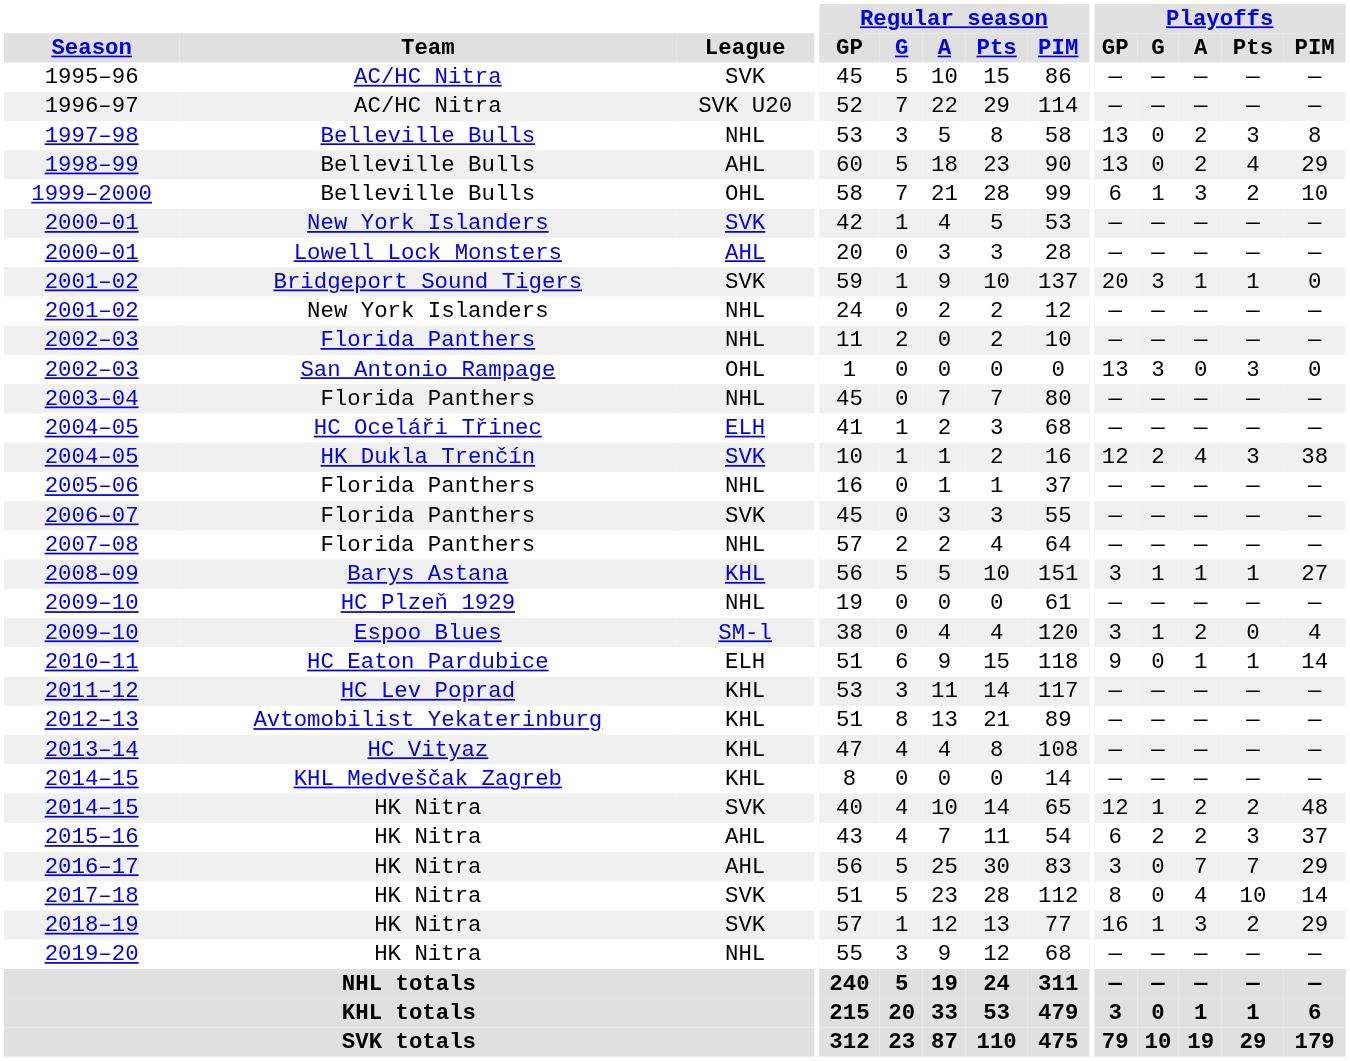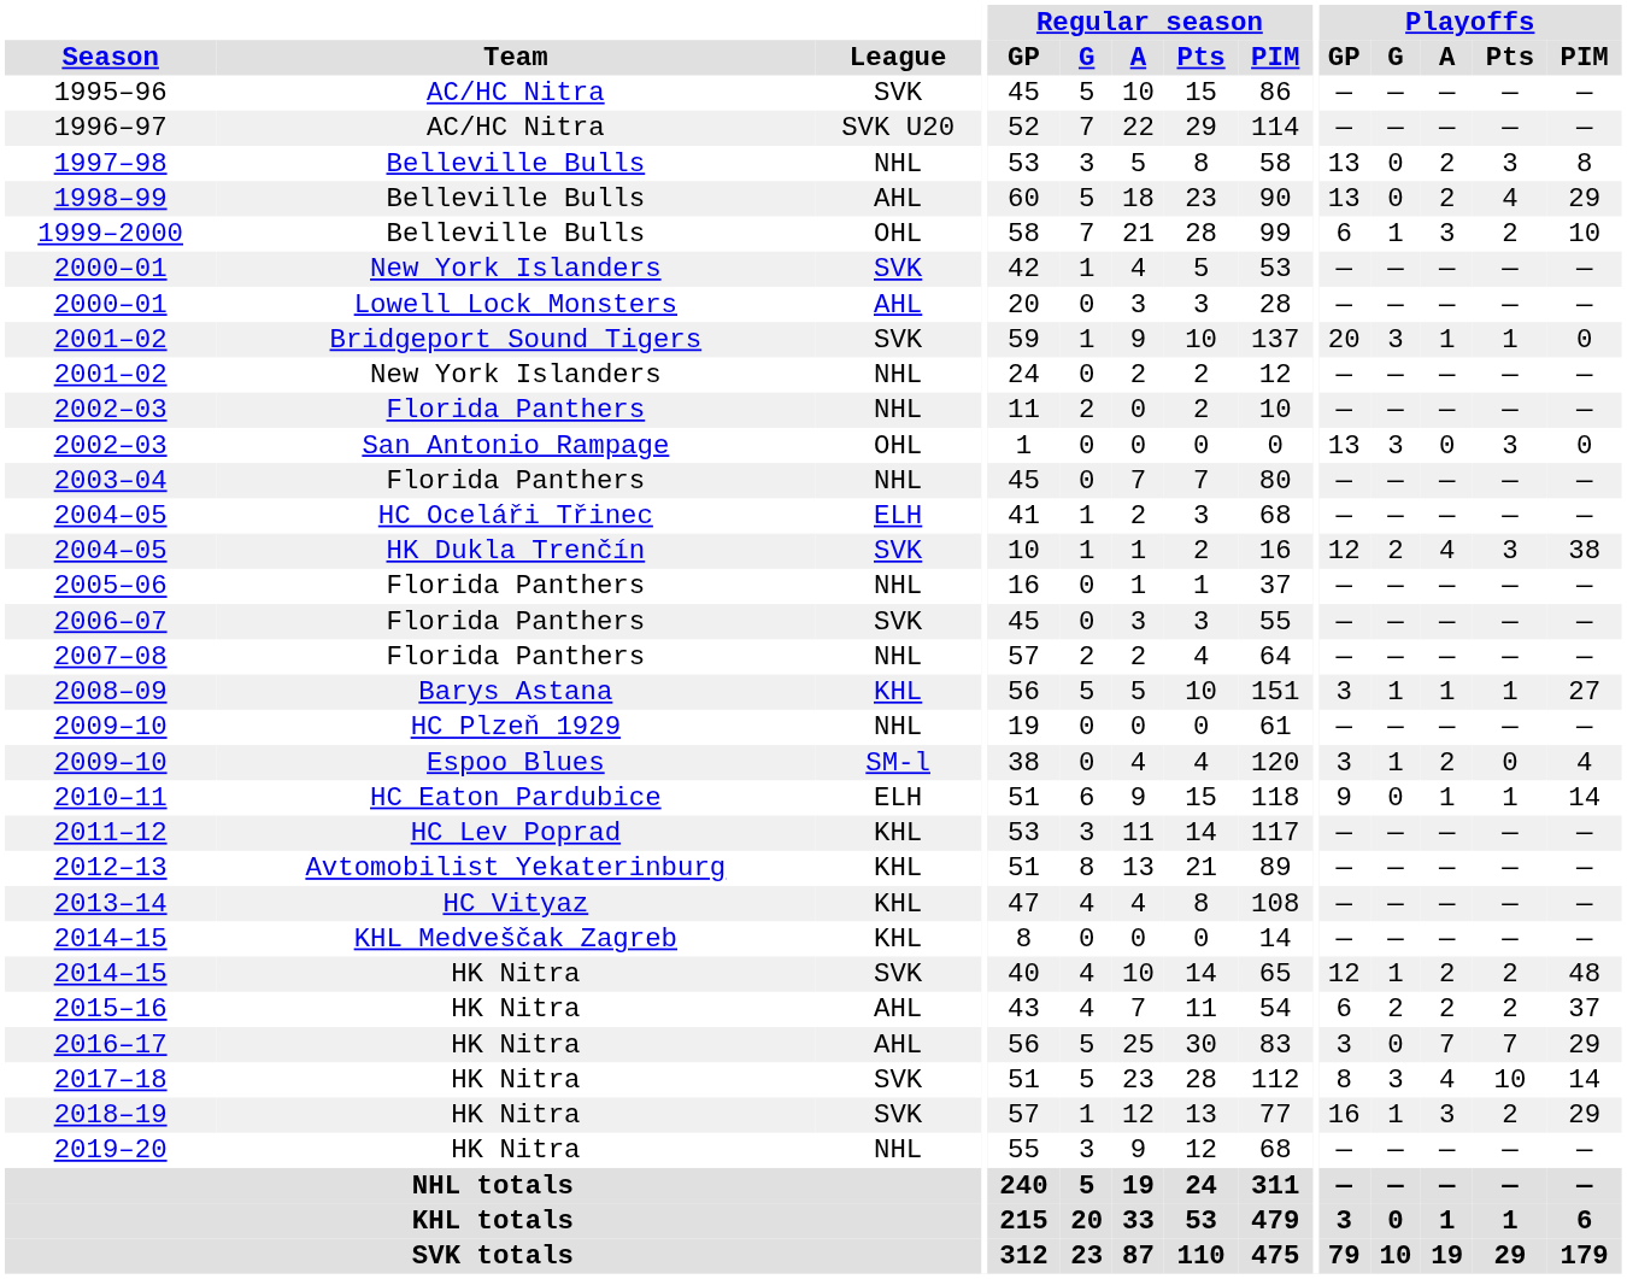 <table border="0" cellpadding="1" cellspacing="0" style="text-align:center; width:60em">
 <tr bgcolor="#e0e0e0">
 <th colspan="3" bgcolor="#ffffff"></th>
 <th rowspan="99" bgcolor="#ffffff"></th>
 <th colspan="5"><a href='#'>Regular season</a></th>
 <th rowspan="99" bgcolor="#ffffff"></th>
 <th colspan="5"><a href='#'>Playoffs</a></th>
 </tr>
 <tr bgcolor="#e0e0e0">
 <th><a href='#'>Season</a></th>
 <th>Team</th>
 <th>League</th>
 <th>GP</th>
 <th><a href='#'>G</a></th>
 <th><a href='#'>A</a></th>
 <th><a href='#'>Pts</a></th>
 <th><a href='#'>PIM</a></th>
 <th>GP</th>
 <th>G</th>
 <th>A</th>
 <th>Pts</th>
 <th>PIM</th>
 </tr>
 <tr>
 <td>1995–96</td>
 <td><a href='#'>AC/HC Nitra</a></td>
 <td>SVK</td>
 <td>45</td>
 <td>5</td>
 <td>10</td>
 <td>15</td>
 <td>86</td>
 <td>—</td>
 <td>—</td>
 <td>—</td>
 <td>—</td>
 <td>—</td>
 </tr>
 <tr bgcolor="#f0f0f0">
 <td>1996–97</td>
 <td>AC/HC Nitra</td>
 <td>SVK U20</td>
 <td>52</td>
 <td>7</td>
 <td>22</td>
 <td>29</td>
 <td>114</td>
 <td>—</td>
 <td>—</td>
 <td>—</td>
 <td>—</td>
 <td>—</td>
 </tr>
 <tr>
 <td><a href='#'>1997–98</a></td>
 <td><a href='#'>Belleville Bulls</a></td>
 <td>NHL</td>
 <td>53</td>
 <td>3</td>
 <td>5</td>
 <td>8</td>
 <td>58</td>
 <td>13</td>
 <td>0</td>
 <td>2</td>
 <td>3</td>
 <td>8</td>
 </tr>
 <tr bgcolor="#f0f0f0">
 <td><a href='#'>1998–99</a></td>
 <td>Belleville Bulls</td>
 <td>AHL</td>
 <td>60</td>
 <td>5</td>
 <td>18</td>
 <td>23</td>
 <td>90</td>
 <td>13</td>
 <td>0</td>
 <td>2</td>
 <td>4</td>
 <td>29</td>
 </tr>
 <tr>
 <td><a href='#'>1999–2000</a></td>
 <td>Belleville Bulls</td>
 <td>OHL</td>
 <td>58</td>
 <td>7</td>
 <td>21</td>
 <td>28</td>
 <td>99</td>
 <td>6</td>
 <td>1</td>
 <td>3</td>
 <td>2</td>
 <td>10</td>
 </tr>
 <tr bgcolor="#f0f0f0">
 <td><a href='#'>2000–01</a></td>
 <td><a href='#'>New York Islanders</a></td>
 <td><a href='#'>SVK</a></td>
 <td>42</td>
 <td>1</td>
 <td>4</td>
 <td>5</td>
 <td>53</td>
 <td>—</td>
 <td>—</td>
 <td>—</td>
 <td>—</td>
 <td>—</td>
 </tr>
 <tr>
 <td><a href='#'>2000–01</a></td>
 <td><a href='#'>Lowell Lock Monsters</a></td>
 <td><a href='#'>AHL</a></td>
 <td>20</td>
 <td>0</td>
 <td>3</td>
 <td>3</td>
 <td>28</td>
 <td>—</td>
 <td>—</td>
 <td>—</td>
 <td>—</td>
 <td>—</td>
 </tr>
 <tr bgcolor="#f0f0f0">
 <td><a href='#'>2001–02</a></td>
 <td><a href='#'>Bridgeport Sound Tigers</a></td>
 <td>SVK</td>
 <td>59</td>
 <td>1</td>
 <td>9</td>
 <td>10</td>
 <td>137</td>
 <td>20</td>
 <td>3</td>
 <td>1</td>
 <td>1</td>
 <td>0</td>
 </tr>
 <tr>
 <td><a href='#'>2001–02</a></td>
 <td>New York Islanders</td>
 <td>NHL</td>
 <td>24</td>
 <td>0</td>
 <td>2</td>
 <td>2</td>
 <td>12</td>
 <td>—</td>
 <td>—</td>
 <td>—</td>
 <td>—</td>
 <td>—</td>
 </tr>
 <tr bgcolor="#f0f0f0">
 <td><a href='#'>2002–03</a></td>
 <td><a href='#'>Florida Panthers</a></td>
 <td>NHL</td>
 <td>11</td>
 <td>2</td>
 <td>0</td>
 <td>2</td>
 <td>10</td>
 <td>—</td>
 <td>—</td>
 <td>—</td>
 <td>—</td>
 <td>—</td>
 </tr>
 <tr>
 <td><a href='#'>2002–03</a></td>
 <td><a href='#'>San Antonio Rampage</a></td>
 <td>OHL</td>
 <td>1</td>
 <td>0</td>
 <td>0</td>
 <td>0</td>
 <td>0</td>
 <td>13</td>
 <td>3</td>
 <td>0</td>
 <td>3</td>
 <td>0</td>
 </tr>
 <tr bgcolor="#f0f0f0">
 <td><a href='#'>2003–04</a></td>
 <td>Florida Panthers</td>
 <td>NHL</td>
 <td>45</td>
 <td>0</td>
 <td>7</td>
 <td>7</td>
 <td>80</td>
 <td>—</td>
 <td>—</td>
 <td>—</td>
 <td>—</td>
 <td>—</td>
 </tr>
 <tr>
 <td><a href='#'>2004–05</a></td>
 <td><a href='#'>HC Oceláři Třinec</a></td>
 <td><a href='#'>ELH</a></td>
 <td>41</td>
 <td>1</td>
 <td>2</td>
 <td>3</td>
 <td>68</td>
 <td>—</td>
 <td>—</td>
 <td>—</td>
 <td>—</td>
 <td>—</td>
 </tr>
 <tr bgcolor="#f0f0f0">
 <td><a href='#'>2004–05</a></td>
 <td><a href='#'>HK Dukla Trenčín</a></td>
 <td><a href='#'>SVK</a></td>
 <td>10</td>
 <td>1</td>
 <td>1</td>
 <td>2</td>
 <td>16</td>
 <td>12</td>
 <td>2</td>
 <td>4</td>
 <td>3</td>
 <td>38</td>
 </tr>
 <tr>
 <td><a href='#'>2005–06</a></td>
 <td>Florida Panthers</td>
 <td>NHL</td>
 <td>16</td>
 <td>0</td>
 <td>1</td>
 <td>1</td>
 <td>37</td>
 <td>—</td>
 <td>—</td>
 <td>—</td>
 <td>—</td>
 <td>—</td>
 </tr>
 <tr bgcolor="#f0f0f0">
 <td><a href='#'>2006–07</a></td>
 <td>Florida Panthers</td>
 <td>SVK</td>
 <td>45</td>
 <td>0</td>
 <td>3</td>
 <td>3</td>
 <td>55</td>
 <td>—</td>
 <td>—</td>
 <td>—</td>
 <td>—</td>
 <td>—</td>
 </tr>
 <tr>
 <td><a href='#'>2007–08</a></td>
 <td>Florida Panthers</td>
 <td>NHL</td>
 <td>57</td>
 <td>2</td>
 <td>2</td>
 <td>4</td>
 <td>64</td>
 <td>—</td>
 <td>—</td>
 <td>—</td>
 <td>—</td>
 <td>—</td>
 </tr>
 <tr bgcolor="#f0f0f0">
 <td><a href='#'>2008–09</a></td>
 <td><a href='#'>Barys Astana</a></td>
 <td><a href='#'>KHL</a></td>
 <td>56</td>
 <td>5</td>
 <td>5</td>
 <td>10</td>
 <td>151</td>
 <td>3</td>
 <td>1</td>
 <td>1</td>
 <td>1</td>
 <td>27</td>
 </tr>
 <tr>
 <td><a href='#'>2009–10</a></td>
 <td><a href='#'>HC Plzeň 1929</a></td>
 <td>NHL</td>
 <td>19</td>
 <td>0</td>
 <td>0</td>
 <td>0</td>
 <td>61</td>
 <td>—</td>
 <td>—</td>
 <td>—</td>
 <td>—</td>
 <td>—</td>
 </tr>
 <tr bgcolor="#f0f0f0">
 <td><a href='#'>2009–10</a></td>
 <td><a href='#'>Espoo Blues</a></td>
 <td><a href='#'>SM-l</a></td>
 <td>38</td>
 <td>0</td>
 <td>4</td>
 <td>4</td>
 <td>120</td>
 <td>3</td>
 <td>1</td>
 <td>2</td>
 <td>0</td>
 <td>4</td>
 </tr>
 <tr>
 <td><a href='#'>2010–11</a></td>
 <td><a href='#'>HC Eaton Pardubice</a></td>
 <td>ELH</td>
 <td>51</td>
 <td>6</td>
 <td>9</td>
 <td>15</td>
 <td>118</td>
 <td>9</td>
 <td>0</td>
 <td>1</td>
 <td>1</td>
 <td>14</td>
 </tr>
 <tr bgcolor="#f0f0f0">
 <td><a href='#'>2011–12</a></td>
 <td><a href='#'>HC Lev Poprad</a></td>
 <td>KHL</td>
 <td>53</td>
 <td>3</td>
 <td>11</td>
 <td>14</td>
 <td>117</td>
 <td>—</td>
 <td>—</td>
 <td>—</td>
 <td>—</td>
 <td>—</td>
 </tr>
 <tr>
 <td><a href='#'>2012–13</a></td>
 <td><a href='#'>Avtomobilist Yekaterinburg</a></td>
 <td>KHL</td>
 <td>51</td>
 <td>8</td>
 <td>13</td>
 <td>21</td>
 <td>89</td>
 <td>—</td>
 <td>—</td>
 <td>—</td>
 <td>—</td>
 <td>—</td>
 </tr>
 <tr bgcolor="#f0f0f0">
 <td><a href='#'>2013–14</a></td>
 <td><a href='#'>HC Vityaz</a></td>
 <td>KHL</td>
 <td>47</td>
 <td>4</td>
 <td>4</td>
 <td>8</td>
 <td>108</td>
 <td>—</td>
 <td>—</td>
 <td>—</td>
 <td>—</td>
 <td>—</td>
 </tr>
 <tr>
 <td><a href='#'>2014–15</a></td>
 <td><a href='#'>KHL Medveščak Zagreb</a></td>
 <td>KHL</td>
 <td>8</td>
 <td>0</td>
 <td>0</td>
 <td>0</td>
 <td>14</td>
 <td>—</td>
 <td>—</td>
 <td>—</td>
 <td>—</td>
 <td>—</td>
 </tr>
 <tr bgcolor="#f0f0f0">
 <td><a href='#'>2014–15</a></td>
 <td>HK Nitra</td>
 <td>SVK</td>
 <td>40</td>
 <td>4</td>
 <td>10</td>
 <td>14</td>
 <td>65</td>
 <td>12</td>
 <td>1</td>
 <td>2</td>
 <td>2</td>
 <td>48</td>
 </tr>
 <tr>
 <td><a href='#'>2015–16</a></td>
 <td>HK Nitra</td>
 <td>AHL</td>
 <td>43</td>
 <td>4</td>
 <td>7</td>
 <td>11</td>
 <td>54</td>
 <td>6</td>
 <td>2</td>
 <td>2</td>
-<td>3</td>
+<td>2</td>
 <td>37</td>
 </tr>
 <tr bgcolor="#f0f0f0">
 <td><a href='#'>2016–17</a></td>
 <td>HK Nitra</td>
 <td>AHL</td>
 <td>56</td>
 <td>5</td>
 <td>25</td>
 <td>30</td>
 <td>83</td>
 <td>3</td>
 <td>0</td>
 <td>7</td>
 <td>7</td>
 <td>29</td>
 </tr>
 <tr>
 <td><a href='#'>2017–18</a></td>
 <td>HK Nitra</td>
 <td>SVK</td>
 <td>51</td>
 <td>5</td>
 <td>23</td>
 <td>28</td>
 <td>112</td>
 <td>8</td>
-<td>0</td>
+<td>3</td>
 <td>4</td>
 <td>10</td>
 <td>14</td>
 </tr>
 <tr bgcolor="#f0f0f0">
 <td><a href='#'>2018–19</a></td>
 <td>HK Nitra</td>
 <td>SVK</td>
 <td>57</td>
 <td>1</td>
 <td>12</td>
 <td>13</td>
 <td>77</td>
 <td>16</td>
 <td>1</td>
 <td>3</td>
 <td>2</td>
 <td>29</td>
 </tr>
 <tr>
 <td><a href='#'>2019–20</a></td>
 <td>HK Nitra</td>
 <td>NHL</td>
 <td>55</td>
 <td>3</td>
 <td>9</td>
 <td>12</td>
 <td>68</td>
 <td>—</td>
 <td>—</td>
 <td>—</td>
 <td>—</td>
 <td>—</td>
 </tr>
 <tr bgcolor="#e0e0e0">
 <th colspan="3">NHL totals</th>
 <th>240</th>
 <th>5</th>
 <th>19</th>
 <th>24</th>
 <th>311</th>
 <th>—</th>
 <th>—</th>
 <th>—</th>
 <th>—</th>
 <th>—</th>
 </tr>
 <tr bgcolor="#e0e0e0">
 <th colspan="3">KHL totals</th>
 <th>215</th>
 <th>20</th>
 <th>33</th>
 <th>53</th>
 <th>479</th>
 <th>3</th>
 <th>0</th>
 <th>1</th>
 <th>1</th>
 <th>6</th>
 </tr>
 <tr bgcolor="#e0e0e0">
 <th colspan="3">SVK totals</th>
 <th>312</th>
 <th>23</th>
 <th>87</th>
 <th>110</th>
 <th>475</th>
 <th>79</th>
 <th>10</th>
 <th>19</th>
 <th>29</th>
 <th>179</th>
 </tr>
 </table>
